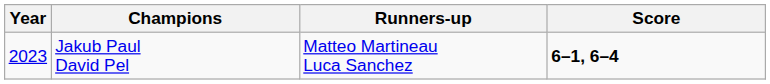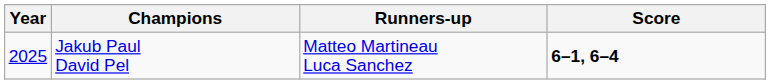 <table class="wikitable" style="font-size:90%">
 <tr>
 <th>Year</th>
 <th width="200">Champions</th>
 <th width="200">Runners-up</th>
 <th width="175">Score</th>
 </tr>
 <tr>
-<td><a href='#'>2023</a></td>
+<td><a href='#'>2025</a></td>
 <td> <a href='#'>Jakub Paul</a><br> <a href='#'>David Pel</a></td>
 <td> <a href='#'>Matteo Martineau</a><br> <a href='#'>Luca Sanchez</a></td>
 <td><strong>6–1, 6–4</strong></td>
 </tr>
 </table>
